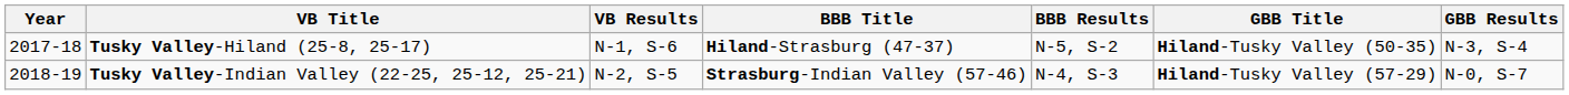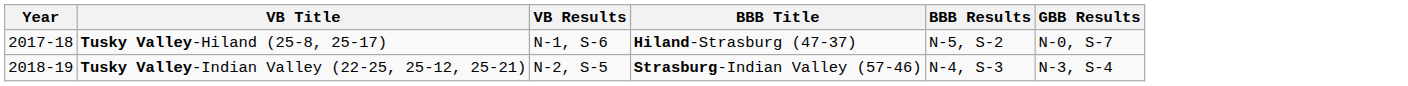 <table class="wikitable">
 <tr>
 <th>Year</th>
 <th>VB Title</th>
 <th>VB Results</th>
 <th>BBB Title</th>
 <th>BBB Results</th>
-<th>GBB Title</th>
 <th>GBB Results</th>
 </tr>
 <tr>
 <td>2017-18</td>
 <td><strong>Tusky Valley</strong>-Hiland (25-8, 25-17)</td>
 <td>N-1, S-6</td>
 <td><strong>Hiland</strong>-Strasburg (47-37)</td>
 <td>N-5, S-2</td>
-<td><strong>Hiland</strong>-Tusky Valley (50-35)</td>
-<td>N-3, S-4</td>
+<td>N-0, S-7</td>
 </tr>
 <tr>
 <td>2018-19</td>
 <td><strong>Tusky Valley</strong>-Indian Valley (22-25, 25-12, 25-21)</td>
 <td>N-2, S-5</td>
 <td><strong>Strasburg</strong>-Indian Valley (57-46)</td>
 <td>N-4, S-3</td>
-<td><strong>Hiland</strong>-Tusky Valley (57-29)</td>
-<td>N-0, S-7</td>
+<td>N-3, S-4</td>
 </tr>
 </table>
